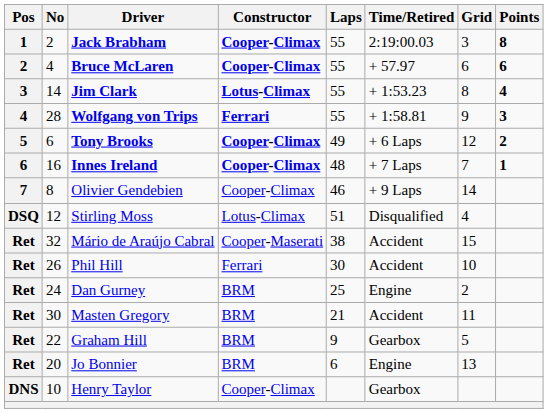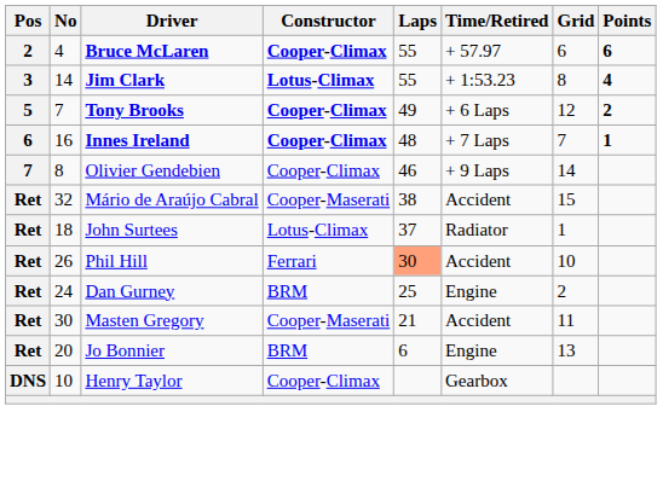 <table class="wikitable" style="font-size:95%;">
 <tr>
 <th>Pos</th>
 <th>No</th>
 <th>Driver</th>
 <th>Constructor</th>
 <th>Laps</th>
 <th>Time/Retired</th>
 <th>Grid</th>
 <th>Points</th>
-</tr>
-<tr>
-<th>1</th>
-<td>2</td>
-<td> <strong><a href='#'>Jack Brabham</a></strong></td>
-<td><strong><a href='#'>Cooper</a>-<a href='#'>Climax</a></strong></td>
-<td>55</td>
-<td>2:19:00.03</td>
-<td>3</td>
-<td><strong>8</strong></td>
 </tr>
 <tr>
 <th>2</th>
 <td>4</td>
 <td> <strong><a href='#'>Bruce McLaren</a></strong></td>
 <td><strong><a href='#'>Cooper</a>-<a href='#'>Climax</a></strong></td>
 <td>55</td>
 <td>+ 57.97</td>
 <td>6</td>
 <td><strong>6</strong></td>
 </tr>
 <tr>
 <th>3</th>
 <td>14</td>
 <td> <strong><a href='#'>Jim Clark</a></strong></td>
 <td><strong><a href='#'>Lotus</a>-<a href='#'>Climax</a></strong></td>
 <td>55</td>
 <td>+ 1:53.23</td>
 <td>8</td>
 <td><strong>4</strong></td>
 </tr>
 <tr>
-<th>4</th>
-<td>28</td>
-<td> <strong><a href='#'>Wolfgang von Trips</a></strong></td>
-<td><strong><a href='#'>Ferrari</a></strong></td>
-<td>55</td>
-<td>+ 1:58.81</td>
-<td>9</td>
-<td><strong>3</strong></td>
-</tr>
-<tr>
 <th>5</th>
-<td>6</td>
+<td>7</td>
 <td> <strong><a href='#'>Tony Brooks</a></strong></td>
 <td><strong><a href='#'>Cooper</a>-<a href='#'>Climax</a></strong></td>
 <td>49</td>
 <td>+ 6 Laps</td>
 <td>12</td>
 <td><strong>2</strong></td>
 </tr>
 <tr>
 <th>6</th>
 <td>16</td>
 <td> <strong><a href='#'>Innes Ireland</a></strong></td>
 <td><strong><a href='#'>Cooper</a>-<a href='#'>Climax</a></strong></td>
 <td>48</td>
 <td>+ 7 Laps</td>
 <td>7</td>
 <td><strong>1</strong></td>
 </tr>
 <tr>
 <th>7</th>
 <td>8</td>
 <td> <a href='#'>Olivier Gendebien</a></td>
 <td><a href='#'>Cooper</a>-<a href='#'>Climax</a></td>
 <td>46</td>
 <td>+ 9 Laps</td>
 <td>14</td>
 <td> </td>
 </tr>
 <tr>
-<th>DSQ</th>
-<td>12</td>
-<td> <a href='#'>Stirling Moss</a></td>
-<td><a href='#'>Lotus</a>-<a href='#'>Climax</a></td>
-<td>51</td>
-<td>Disqualified</td>
-<td>4</td>
-<td> </td>
-</tr>
-<tr>
 <th>Ret</th>
 <td>32</td>
 <td> <a href='#'>Mário de Araújo Cabral</a></td>
 <td><a href='#'>Cooper</a>-<a href='#'>Maserati</a></td>
 <td>38</td>
 <td>Accident</td>
 <td>15</td>
 <td> </td>
 </tr>
 <tr>
 <th>Ret</th>
+<td>18</td>
+<td> <a href='#'>John Surtees</a></td>
+<td><a href='#'>Lotus</a>-<a href='#'>Climax</a></td>
+<td>37</td>
+<td>Radiator</td>
+<td>1</td>
+<td> </td>
+</tr>
+<tr>
+<th>Ret</th>
 <td>26</td>
 <td> <a href='#'>Phil Hill</a></td>
 <td><a href='#'>Ferrari</a></td>
-<td>30</td>
+<td style="background: lightsalmon;">30</td>
 <td>Accident</td>
 <td>10</td>
 <td> </td>
 </tr>
 <tr>
 <th>Ret</th>
 <td>24</td>
 <td> <a href='#'>Dan Gurney</a></td>
 <td><a href='#'>BRM</a></td>
 <td>25</td>
 <td>Engine</td>
 <td>2</td>
 <td> </td>
 </tr>
 <tr>
 <th>Ret</th>
 <td>30</td>
 <td> <a href='#'>Masten Gregory</a></td>
-<td><a href='#'>BRM</a></td>
+<td><a href='#'>Cooper</a>-<a href='#'>Maserati</a></td>
 <td>21</td>
 <td>Accident</td>
 <td>11</td>
-<td> </td>
-</tr>
-<tr>
-<th>Ret</th>
-<td>22</td>
-<td> <a href='#'>Graham Hill</a></td>
-<td><a href='#'>BRM</a></td>
-<td>9</td>
-<td>Gearbox</td>
-<td>5</td>
 <td> </td>
 </tr>
 <tr>
 <th>Ret</th>
 <td>20</td>
 <td> <a href='#'>Jo Bonnier</a></td>
 <td><a href='#'>BRM</a></td>
 <td>6</td>
 <td>Engine</td>
 <td>13</td>
 <td> </td>
 </tr>
 <tr>
 <th>DNS</th>
 <td>10</td>
 <td> <a href='#'>Henry Taylor</a></td>
 <td><a href='#'>Cooper</a>-<a href='#'>Climax</a></td>
 <td> </td>
 <td>Gearbox</td>
 <td> </td>
 <td> </td>
 </tr>
 <tr>
 <th colspan="8"></th>
 </tr>
 </table>
